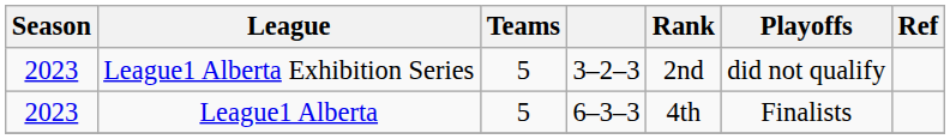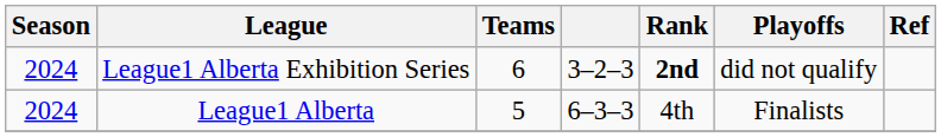 <table class="wikitable" style="text-align: center;">
 <tr>
 <th>Season</th>
 <th>League</th>
 <th>Teams</th>
 <th></th>
 <th>Rank</th>
 <th>Playoffs</th>
 <th>Ref</th>
 </tr>
 <tr>
-<td><a href='#'>2023</a></td>
+<td><a href='#'>2024</a></td>
 <td><a href='#'>League1 Alberta</a> Exhibition Series</td>
-<td>5</td>
+<td>6</td>
 <td>3–2–3</td>
-<td>2nd</td>
+<td><strong>2nd</strong></td>
 <td>did not qualify</td>
 <td></td>
 </tr>
 <tr>
-<td><a href='#'>2023</a></td>
+<td><a href='#'>2024</a></td>
 <td rowspan="1"><a href='#'>League1 Alberta</a></td>
 <td>5</td>
 <td>6–3–3</td>
 <td>4th</td>
 <td>Finalists</td>
 <td></td>
 </tr>
 <tr>
 </tr>
 </table>
